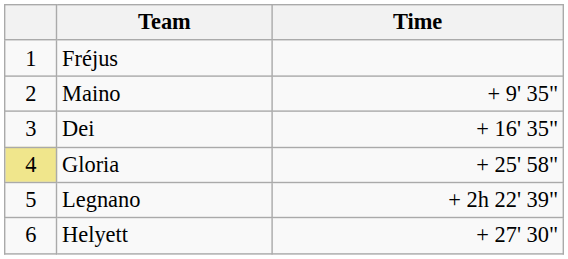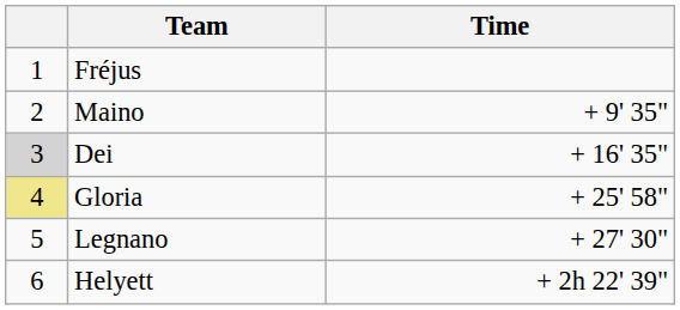 <table class="wikitable" style="width:25em;margin-bottom:0;">
 <tr>
 <th></th>
 <th>Team</th>
 <th>Time</th>
 </tr>
 <tr>
 <td style="text-align:center">1</td>
 <td>Fréjus</td>
 <td align="right"></td>
 </tr>
 <tr>
 <td style="text-align:center">2</td>
 <td>Maino</td>
 <td align="right">+ 9' 35"</td>
 </tr>
 <tr>
-<td style="text-align:center">3</td>
+<td style="background: lightgrey; text-align:center">3</td>
 <td>Dei</td>
 <td align="right">+ 16' 35"</td>
 </tr>
 <tr>
 <td style="background: khaki; text-align:center">4</td>
 <td>Gloria</td>
 <td align="right">+ 25' 58"</td>
 </tr>
 <tr>
 <td style="text-align:center">5</td>
 <td>Legnano</td>
-<td align="right">+ 2h 22' 39"</td>
+<td align="right">+ 27' 30"</td>
 </tr>
 <tr>
 <td style="text-align:center">6</td>
 <td>Helyett</td>
-<td align="right">+ 27' 30"</td>
+<td align="right">+ 2h 22' 39"</td>
 </tr>
 </table>
